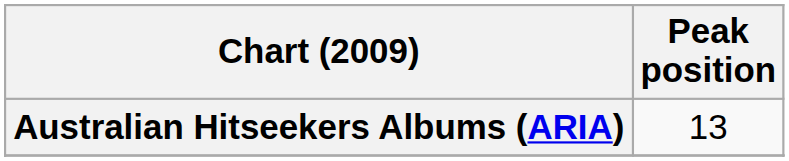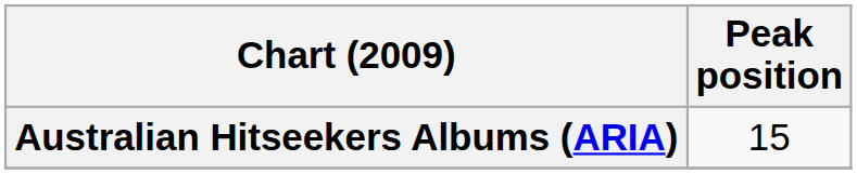 <table class="wikitable sortable plainrowheaders" style="text-align:center">
 <tr>
 <th scope="col">Chart (2009)</th>
 <th scope="col">Peak<br>position</th>
 </tr>
 <tr>
 <th scope="row">Australian Hitseekers Albums (<a href='#'>ARIA</a>)</th>
-<td>13</td>
+<td>15</td>
 </tr>
 <tr>
 </tr>
 <tr>
 </tr>
 </table>
